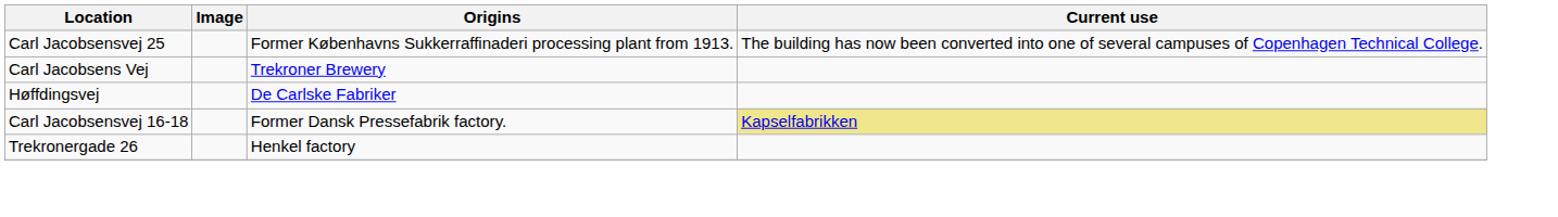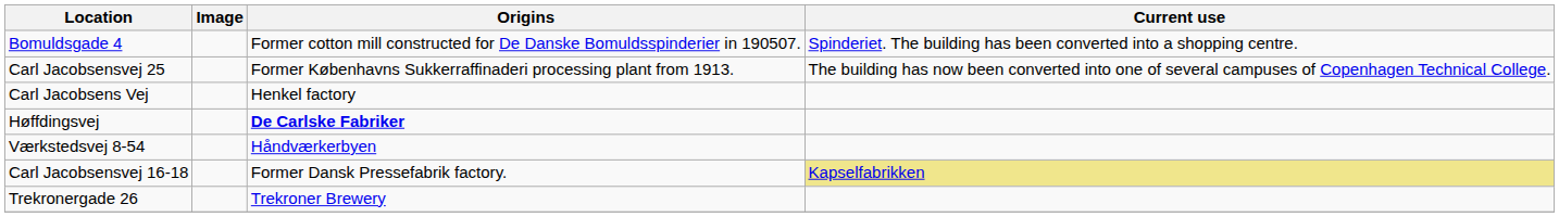 <table class="wikitable sortable">
 <tr>
 <th>Location</th>
 <th>Image</th>
 <th>Origins</th>
 <th>Current use</th>
+</tr>
+<tr>
+<td><a href='#'>Bomuldsgade 4</a></td>
+<td></td>
+<td>Former cotton mill constructed for <a href='#'>De Danske Bomuldsspinderier</a> in 190507.</td>
+<td><a href='#'>Spinderiet</a>. The building has been converted into a shopping centre.</td>
 </tr>
 <tr>
 <td>Carl Jacobsensvej 25</td>
 <td></td>
 <td>Former Københavns Sukkerraffinaderi processing plant from 1913.</td>
 <td>The building has now been converted into one of several campuses of <a href='#'>Copenhagen Technical College</a>.</td>
 </tr>
 <tr>
 <td>Carl Jacobsens Vej</td>
 <td></td>
-<td><a href='#'>Trekroner Brewery</a></td>
+<td>Henkel factory</td>
 <td></td>
 </tr>
 <tr>
 <td>Høffdingsvej</td>
 <td></td>
-<td><a href='#'>De Carlske Fabriker</a></td>
+<td><strong><a href='#'>De Carlske Fabriker</a></strong></td>
+<td></td>
+</tr>
+<tr>
+<td>Værkstedsvej 8-54</td>
+<td></td>
+<td><a href='#'>Håndværkerbyen</a></td>
 <td></td>
 </tr>
 <tr>
 <td>Carl Jacobsensvej 16-18</td>
 <td></td>
 <td>Former Dansk Pressefabrik factory.</td>
 <td style="background: khaki;"><a href='#'>Kapselfabrikken</a></td>
 </tr>
 <tr>
 <td>Trekronergade 26</td>
 <td></td>
-<td>Henkel factory</td>
+<td><a href='#'>Trekroner Brewery</a></td>
 <td></td>
 </tr>
 <tr>
 </tr>
 </table>
